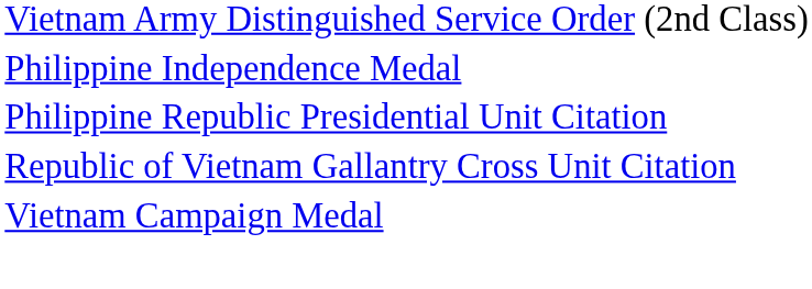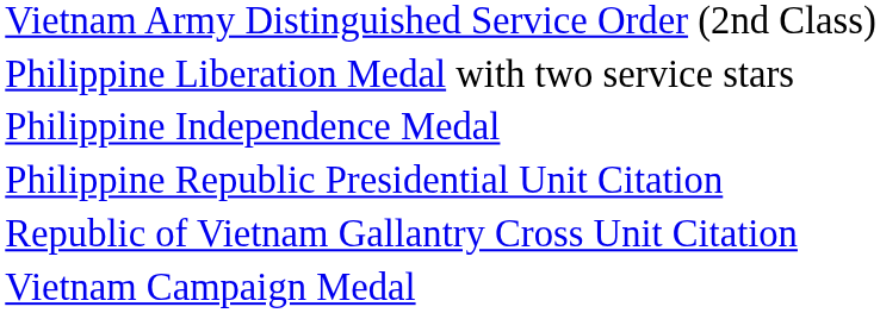 <table>
 <tr>
 <td></td>
 <td><a href='#'>Vietnam Army Distinguished Service Order</a> (2nd Class)</td>
+</tr>
+<tr>
+<td><span></span><span></span></td>
+<td><a href='#'>Philippine Liberation Medal</a> with two service stars</td>
 </tr>
 <tr>
 <td></td>
 <td><a href='#'>Philippine Independence Medal</a></td>
 </tr>
 <tr>
 <td></td>
 <td><a href='#'>Philippine Republic Presidential Unit Citation</a></td>
 </tr>
 <tr>
 <td></td>
 <td><a href='#'>Republic of Vietnam Gallantry Cross Unit Citation</a></td>
 </tr>
 <tr>
 <td></td>
 <td><a href='#'>Vietnam Campaign Medal</a></td>
 </tr>
 </table>
